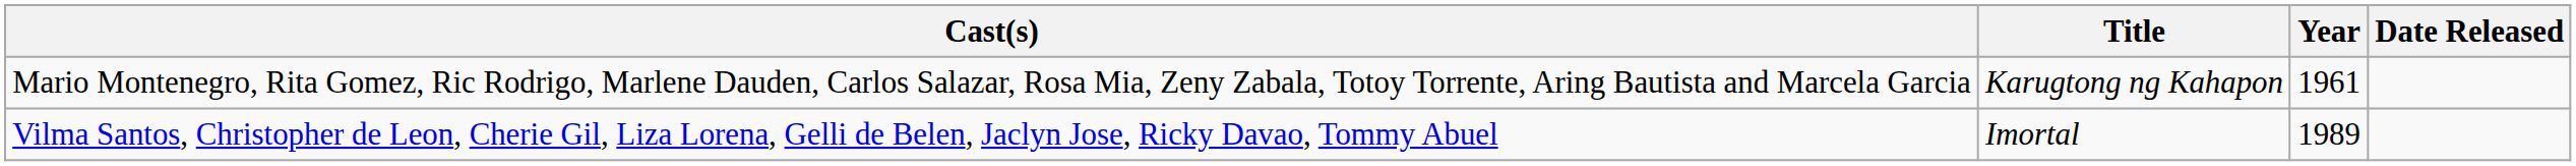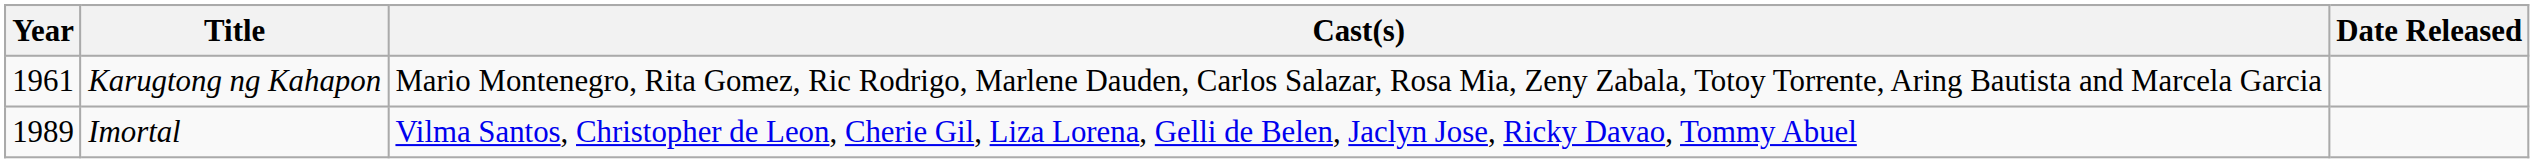 <table class="wikitable" style="font-size: 95%;">
 <tr>
+<th>Year</th>
+<th>Title</th>
 <th>Cast(s)</th>
-<th>Title</th>
-<th>Year</th>
 <th>Date Released</th>
 </tr>
 <tr>
+<td>1961</td>
+<td><em>Karugtong ng Kahapon</em></td>
 <td>Mario Montenegro, Rita Gomez, Ric Rodrigo, Marlene Dauden, Carlos Salazar, Rosa Mia, Zeny Zabala, Totoy Torrente, Aring Bautista and Marcela Garcia</td>
-<td><em>Karugtong ng Kahapon</em></td>
-<td>1961</td>
 <td></td>
 </tr>
 <tr>
+<td>1989</td>
+<td><em>Imortal</em></td>
 <td><a href='#'>Vilma Santos</a>, <a href='#'>Christopher de Leon</a>, <a href='#'>Cherie Gil</a>, <a href='#'>Liza Lorena</a>, <a href='#'>Gelli de Belen</a>, <a href='#'>Jaclyn Jose</a>, <a href='#'>Ricky Davao</a>, <a href='#'>Tommy Abuel</a></td>
-<td><em>Imortal</em></td>
-<td>1989</td>
 <td></td>
 </tr>
 </table>
